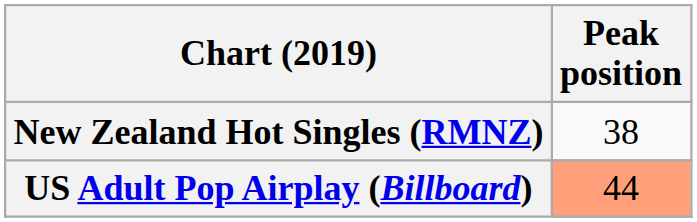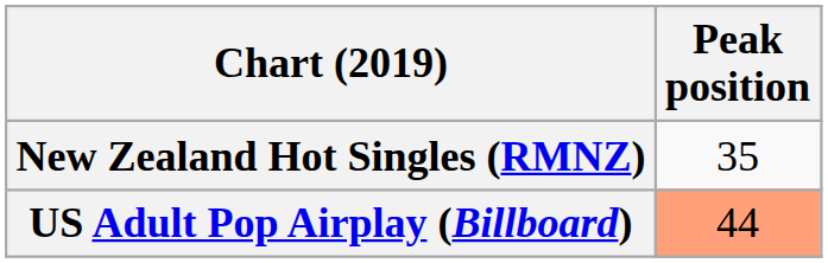 <table class="wikitable plainrowheaders" style="text-align:center">
 <tr>
 <th scope="col">Chart (2019)</th>
 <th scope="col">Peak<br>position</th>
 </tr>
 <tr>
 <th scope="row">New Zealand Hot Singles (<a href='#'>RMNZ</a>)</th>
-<td>38</td>
+<td>35</td>
 </tr>
 <tr>
 <th scope="row">US <a href='#'>Adult Pop Airplay</a> (<em><a href='#'>Billboard</a></em>)</th>
 <td align="center" style="background: lightsalmon;">44</td>
 </tr>
 </table>
